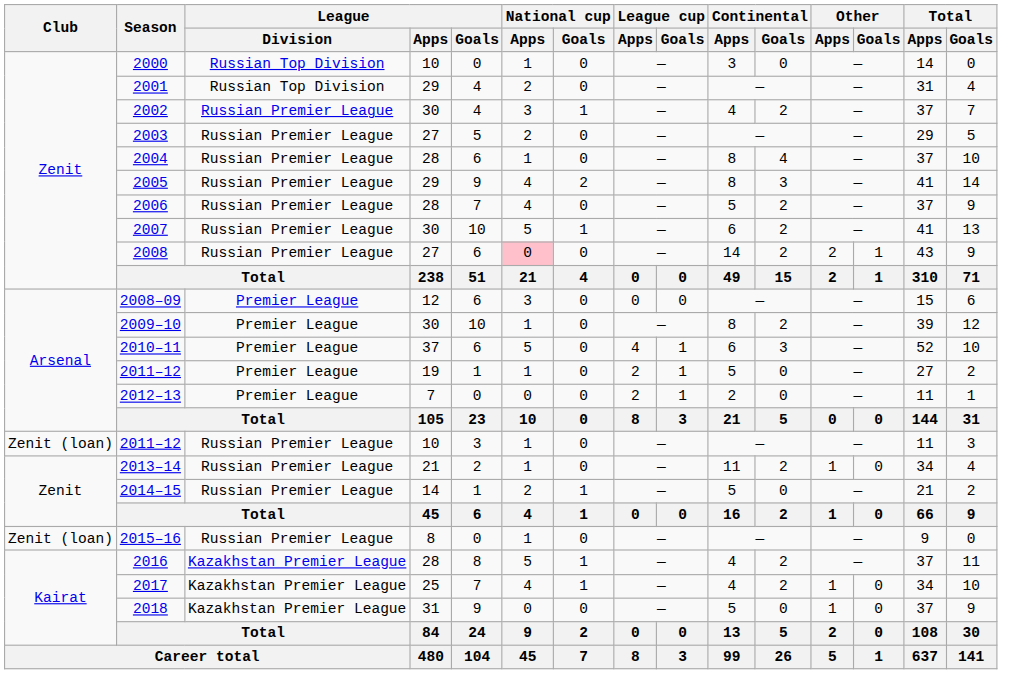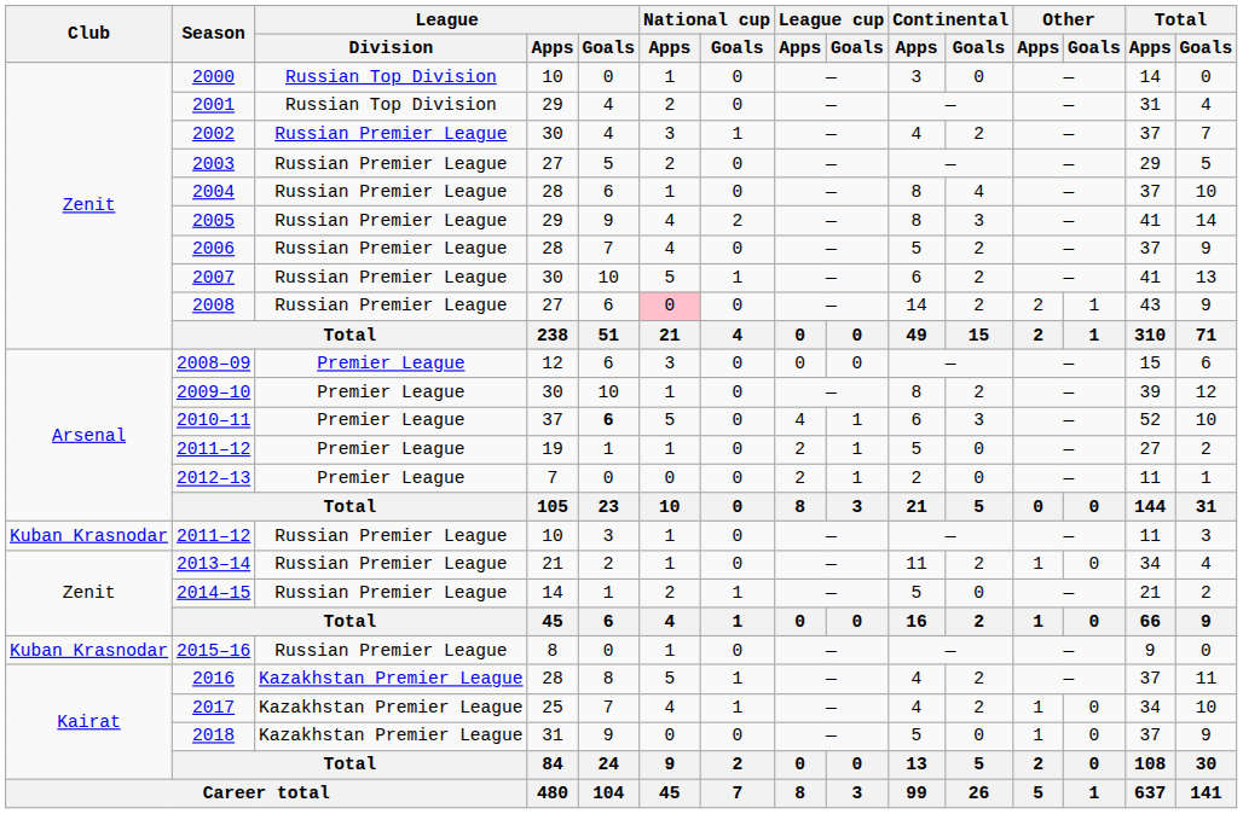 <table class="wikitable" style="text-align:center">
 <tr>
 <th rowspan="2">Club</th>
 <th rowspan="2">Season</th>
 <th colspan="3">League</th>
 <th colspan="2">National cup</th>
 <th colspan="2">League cup</th>
 <th colspan="2">Continental</th>
 <th colspan="2">Other</th>
 <th colspan="2">Total</th>
 </tr>
 <tr>
 <th>Division</th>
 <th>Apps</th>
 <th>Goals</th>
 <th>Apps</th>
 <th>Goals</th>
 <th>Apps</th>
 <th>Goals</th>
 <th>Apps</th>
 <th>Goals</th>
 <th>Apps</th>
 <th>Goals</th>
 <th>Apps</th>
 <th>Goals</th>
 </tr>
 <tr>
 <td rowspan="10"><a href='#'>Zenit</a></td>
 <td><a href='#'>2000</a></td>
 <td><a href='#'>Russian Top Division</a></td>
 <td>10</td>
 <td>0</td>
 <td>1</td>
 <td>0</td>
 <td colspan="2">—</td>
 <td>3</td>
 <td>0</td>
 <td colspan="2">—</td>
 <td>14</td>
 <td>0</td>
 </tr>
 <tr>
 <td><a href='#'>2001</a></td>
 <td>Russian Top Division</td>
 <td>29</td>
 <td>4</td>
 <td>2</td>
 <td>0</td>
 <td colspan="2">—</td>
 <td colspan="2">—</td>
 <td colspan="2">—</td>
 <td>31</td>
 <td>4</td>
 </tr>
 <tr>
 <td><a href='#'>2002</a></td>
 <td><a href='#'>Russian Premier League</a></td>
 <td>30</td>
 <td>4</td>
 <td>3</td>
 <td>1</td>
 <td colspan="2">—</td>
 <td>4</td>
 <td>2</td>
 <td colspan="2">—</td>
 <td>37</td>
 <td>7</td>
 </tr>
 <tr>
 <td><a href='#'>2003</a></td>
 <td>Russian Premier League</td>
 <td>27</td>
 <td>5</td>
 <td>2</td>
 <td>0</td>
 <td colspan="2">—</td>
 <td colspan="2">—</td>
 <td colspan="2">—</td>
 <td>29</td>
 <td>5</td>
 </tr>
 <tr>
 <td><a href='#'>2004</a></td>
 <td>Russian Premier League</td>
 <td>28</td>
 <td>6</td>
 <td>1</td>
 <td>0</td>
 <td colspan="2">—</td>
 <td>8</td>
 <td>4</td>
 <td colspan="2">—</td>
 <td>37</td>
 <td>10</td>
 </tr>
 <tr>
 <td><a href='#'>2005</a></td>
 <td>Russian Premier League</td>
 <td>29</td>
 <td>9</td>
 <td>4</td>
 <td>2</td>
 <td colspan="2">—</td>
 <td>8</td>
 <td>3</td>
 <td colspan="2">—</td>
 <td>41</td>
 <td>14</td>
 </tr>
 <tr>
 <td><a href='#'>2006</a></td>
 <td>Russian Premier League</td>
 <td>28</td>
 <td>7</td>
 <td>4</td>
 <td>0</td>
 <td colspan="2">—</td>
 <td>5</td>
 <td>2</td>
 <td colspan="2">—</td>
 <td>37</td>
 <td>9</td>
 </tr>
 <tr>
 <td><a href='#'>2007</a></td>
 <td>Russian Premier League</td>
 <td>30</td>
 <td>10</td>
 <td>5</td>
 <td>1</td>
 <td colspan="2">—</td>
 <td>6</td>
 <td>2</td>
 <td colspan="2">—</td>
 <td>41</td>
 <td>13</td>
 </tr>
 <tr>
 <td><a href='#'>2008</a></td>
 <td>Russian Premier League</td>
 <td>27</td>
 <td>6</td>
 <td style="background: pink;">0</td>
 <td>0</td>
 <td colspan="2">—</td>
 <td>14</td>
 <td>2</td>
 <td>2</td>
 <td>1</td>
 <td>43</td>
 <td>9</td>
 </tr>
 <tr>
 <th colspan="2">Total</th>
 <th>238</th>
 <th>51</th>
 <th>21</th>
 <th>4</th>
 <th>0</th>
 <th>0</th>
 <th>49</th>
 <th>15</th>
 <th>2</th>
 <th>1</th>
 <th>310</th>
 <th>71</th>
 </tr>
 <tr>
 <td rowspan="6"><a href='#'>Arsenal</a></td>
 <td><a href='#'>2008–09</a></td>
 <td><a href='#'>Premier League</a></td>
 <td>12</td>
 <td>6</td>
 <td>3</td>
 <td>0</td>
 <td>0</td>
 <td>0</td>
 <td colspan="2">—</td>
 <td colspan="2">—</td>
 <td>15</td>
 <td>6</td>
 </tr>
 <tr>
 <td><a href='#'>2009–10</a></td>
 <td>Premier League</td>
 <td>30</td>
 <td>10</td>
 <td>1</td>
 <td>0</td>
 <td colspan="2">—</td>
 <td>8</td>
 <td>2</td>
 <td colspan="2">—</td>
 <td>39</td>
 <td>12</td>
 </tr>
 <tr>
 <td><a href='#'>2010–11</a></td>
 <td>Premier League</td>
 <td>37</td>
-<td>6</td>
+<td><strong>6</strong></td>
 <td>5</td>
 <td>0</td>
 <td>4</td>
 <td>1</td>
 <td>6</td>
 <td>3</td>
 <td colspan="2">—</td>
 <td>52</td>
 <td>10</td>
 </tr>
 <tr>
 <td><a href='#'>2011–12</a></td>
 <td>Premier League</td>
 <td>19</td>
 <td>1</td>
 <td>1</td>
 <td>0</td>
 <td>2</td>
 <td>1</td>
 <td>5</td>
 <td>0</td>
 <td colspan="2">—</td>
 <td>27</td>
 <td>2</td>
 </tr>
 <tr>
 <td><a href='#'>2012–13</a></td>
 <td>Premier League</td>
 <td>7</td>
 <td>0</td>
 <td>0</td>
 <td>0</td>
 <td>2</td>
 <td>1</td>
 <td>2</td>
 <td>0</td>
 <td colspan="2">—</td>
 <td>11</td>
 <td>1</td>
 </tr>
 <tr>
 <th colspan="2">Total</th>
 <th>105</th>
 <th>23</th>
 <th>10</th>
 <th>0</th>
 <th>8</th>
 <th>3</th>
 <th>21</th>
 <th>5</th>
 <th>0</th>
 <th>0</th>
 <th>144</th>
 <th>31</th>
 </tr>
 <tr>
-<td>Zenit (loan)</td>
+<td><a href='#'>Kuban Krasnodar</a></td>
 <td><a href='#'>2011–12</a></td>
 <td>Russian Premier League</td>
 <td>10</td>
 <td>3</td>
 <td>1</td>
 <td>0</td>
 <td colspan="2">—</td>
 <td colspan="2">—</td>
 <td colspan="2">—</td>
 <td>11</td>
 <td>3</td>
 </tr>
 <tr>
 <td rowspan="3">Zenit</td>
 <td><a href='#'>2013–14</a></td>
 <td>Russian Premier League</td>
 <td>21</td>
 <td>2</td>
 <td>1</td>
 <td>0</td>
 <td colspan="2">—</td>
 <td>11</td>
 <td>2</td>
 <td>1</td>
 <td>0</td>
 <td>34</td>
 <td>4</td>
 </tr>
 <tr>
 <td><a href='#'>2014–15</a></td>
 <td>Russian Premier League</td>
 <td>14</td>
 <td>1</td>
 <td>2</td>
 <td>1</td>
 <td colspan="2">—</td>
 <td>5</td>
 <td>0</td>
 <td colspan="2">—</td>
 <td>21</td>
 <td>2</td>
 </tr>
 <tr>
 <th colspan="2">Total</th>
 <th>45</th>
 <th>6</th>
 <th>4</th>
 <th>1</th>
 <th>0</th>
 <th>0</th>
 <th>16</th>
 <th>2</th>
 <th>1</th>
 <th>0</th>
 <th>66</th>
 <th>9</th>
 </tr>
 <tr>
-<td>Zenit (loan)</td>
+<td><a href='#'>Kuban Krasnodar</a></td>
 <td><a href='#'>2015–16</a></td>
 <td>Russian Premier League</td>
 <td>8</td>
 <td>0</td>
 <td>1</td>
 <td>0</td>
 <td colspan="2">—</td>
 <td colspan="2">—</td>
 <td colspan="2">—</td>
 <td>9</td>
 <td>0</td>
 </tr>
 <tr>
 <td rowspan="4"><a href='#'>Kairat</a></td>
 <td><a href='#'>2016</a></td>
 <td><a href='#'>Kazakhstan Premier League</a></td>
 <td>28</td>
 <td>8</td>
 <td>5</td>
 <td>1</td>
 <td colspan="2">—</td>
 <td>4</td>
 <td>2</td>
 <td colspan="2">—</td>
 <td>37</td>
 <td>11</td>
 </tr>
 <tr>
 <td><a href='#'>2017</a></td>
 <td>Kazakhstan Premier League</td>
 <td>25</td>
 <td>7</td>
 <td>4</td>
 <td>1</td>
 <td colspan="2">—</td>
 <td>4</td>
 <td>2</td>
 <td>1</td>
 <td>0</td>
 <td>34</td>
 <td>10</td>
 </tr>
 <tr>
 <td><a href='#'>2018</a></td>
 <td>Kazakhstan Premier League</td>
 <td>31</td>
 <td>9</td>
 <td>0</td>
 <td>0</td>
 <td colspan="2">—</td>
 <td>5</td>
 <td>0</td>
 <td>1</td>
 <td>0</td>
 <td>37</td>
 <td>9</td>
 </tr>
 <tr>
 <th colspan="2">Total</th>
 <th>84</th>
 <th>24</th>
 <th>9</th>
 <th>2</th>
 <th>0</th>
 <th>0</th>
 <th>13</th>
 <th>5</th>
 <th>2</th>
 <th>0</th>
 <th>108</th>
 <th>30</th>
 </tr>
 <tr>
 <th colspan="3">Career total</th>
 <th>480</th>
 <th>104</th>
 <th>45</th>
 <th>7</th>
 <th>8</th>
 <th>3</th>
 <th>99</th>
 <th>26</th>
 <th>5</th>
 <th>1</th>
 <th>637</th>
 <th>141</th>
 </tr>
 </table>
